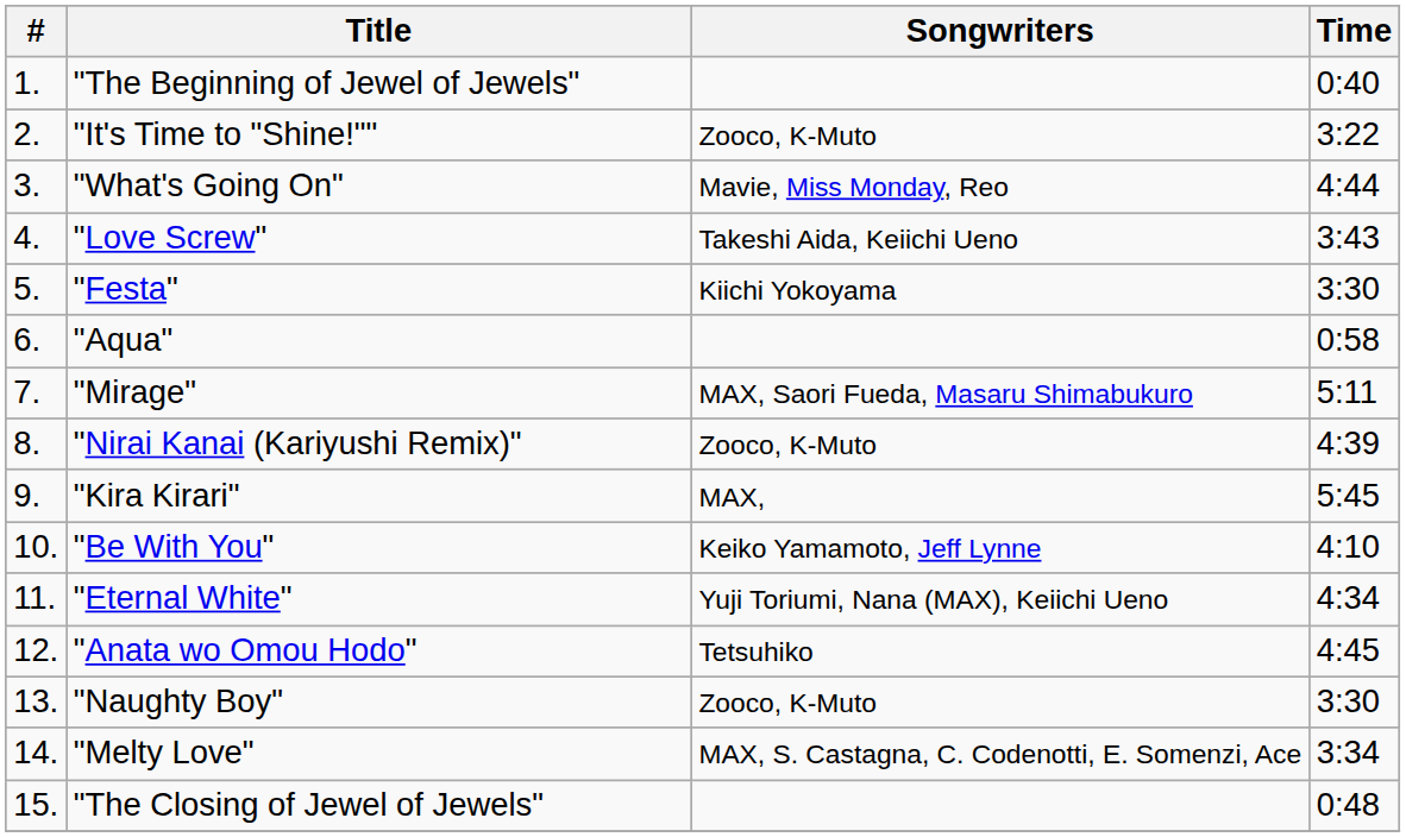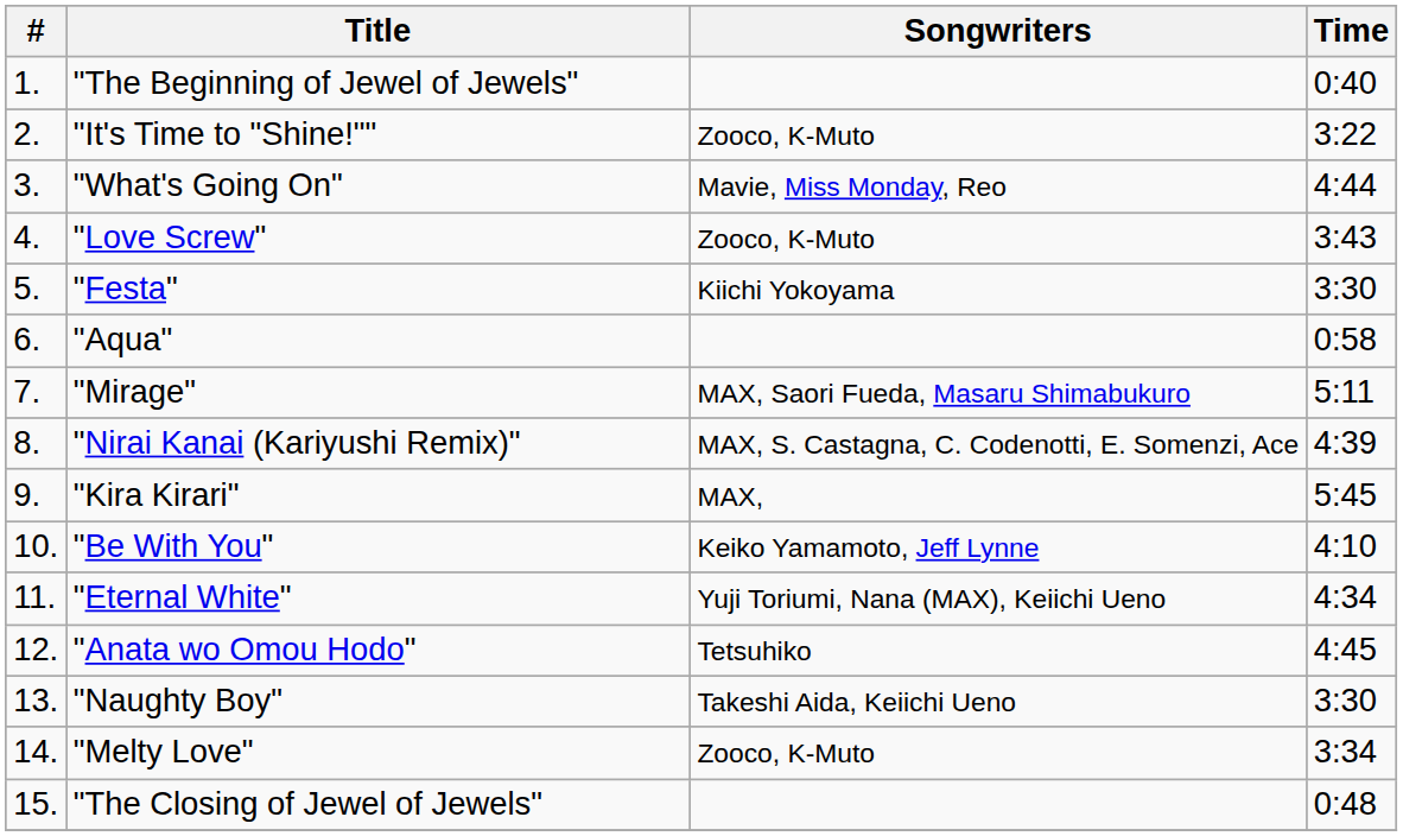 <table class="wikitable">
 <tr>
 <th>#</th>
 <th width="300">Title</th>
 <th>Songwriters</th>
 <th>Time</th>
 </tr>
 <tr>
 <td>1.</td>
 <td>"The Beginning of Jewel of Jewels"</td>
 <td><small></small></td>
 <td>0:40</td>
 </tr>
 <tr>
 <td>2.</td>
 <td>"It's Time to "Shine!""</td>
 <td><small>Zooco, K-Muto</small></td>
 <td>3:22</td>
 </tr>
 <tr>
 <td>3.</td>
 <td>"What's Going On"</td>
 <td><small>Mavie, <a href='#'>Miss Monday</a>, Reo</small></td>
 <td>4:44</td>
 </tr>
 <tr>
 <td>4.</td>
 <td>"<a href='#'>Love Screw</a>"</td>
-<td><small>Takeshi Aida, Keiichi Ueno</small></td>
+<td><small>Zooco, K-Muto</small></td>
 <td>3:43</td>
 </tr>
 <tr>
 <td>5.</td>
 <td>"<a href='#'>Festa</a>"</td>
 <td><small>Kiichi Yokoyama</small></td>
 <td>3:30</td>
 </tr>
 <tr>
 <td>6.</td>
 <td>"Aqua"</td>
 <td><small></small></td>
 <td>0:58</td>
 </tr>
 <tr>
 <td>7.</td>
 <td>"Mirage"</td>
 <td><small>MAX, Saori Fueda, <a href='#'>Masaru Shimabukuro</a></small></td>
 <td>5:11</td>
 </tr>
 <tr>
 <td>8.</td>
 <td>"<a href='#'>Nirai Kanai</a> (Kariyushi Remix)"</td>
-<td><small>Zooco, K-Muto</small></td>
+<td><small>MAX, S. Castagna, C. Codenotti, E. Somenzi, Ace</small></td>
 <td>4:39</td>
 </tr>
 <tr>
 <td>9.</td>
 <td>"Kira Kirari"</td>
 <td><small>MAX, </small></td>
 <td>5:45</td>
 </tr>
 <tr>
 <td>10.</td>
 <td>"<a href='#'>Be With You</a>"</td>
 <td><small>Keiko Yamamoto, <a href='#'>Jeff Lynne</a></small></td>
 <td>4:10</td>
 </tr>
 <tr>
 <td>11.</td>
 <td>"<a href='#'>Eternal White</a>"</td>
 <td><small>Yuji Toriumi, Nana (MAX), Keiichi Ueno</small></td>
 <td>4:34</td>
 </tr>
 <tr>
 <td>12.</td>
 <td>"<a href='#'>Anata wo Omou Hodo</a>"</td>
 <td><small>Tetsuhiko</small></td>
 <td>4:45</td>
 </tr>
 <tr>
 <td>13.</td>
 <td>"Naughty Boy"</td>
-<td><small>Zooco, K-Muto</small></td>
+<td><small>Takeshi Aida, Keiichi Ueno</small></td>
 <td>3:30</td>
 </tr>
 <tr>
 <td>14.</td>
 <td>"Melty Love"</td>
-<td><small>MAX, S. Castagna, C. Codenotti, E. Somenzi, Ace</small></td>
+<td><small>Zooco, K-Muto</small></td>
 <td>3:34</td>
 </tr>
 <tr>
 <td>15.</td>
 <td>"The Closing of Jewel of Jewels"</td>
 <td><small></small></td>
 <td>0:48</td>
 </tr>
 <tr>
 </tr>
 </table>
